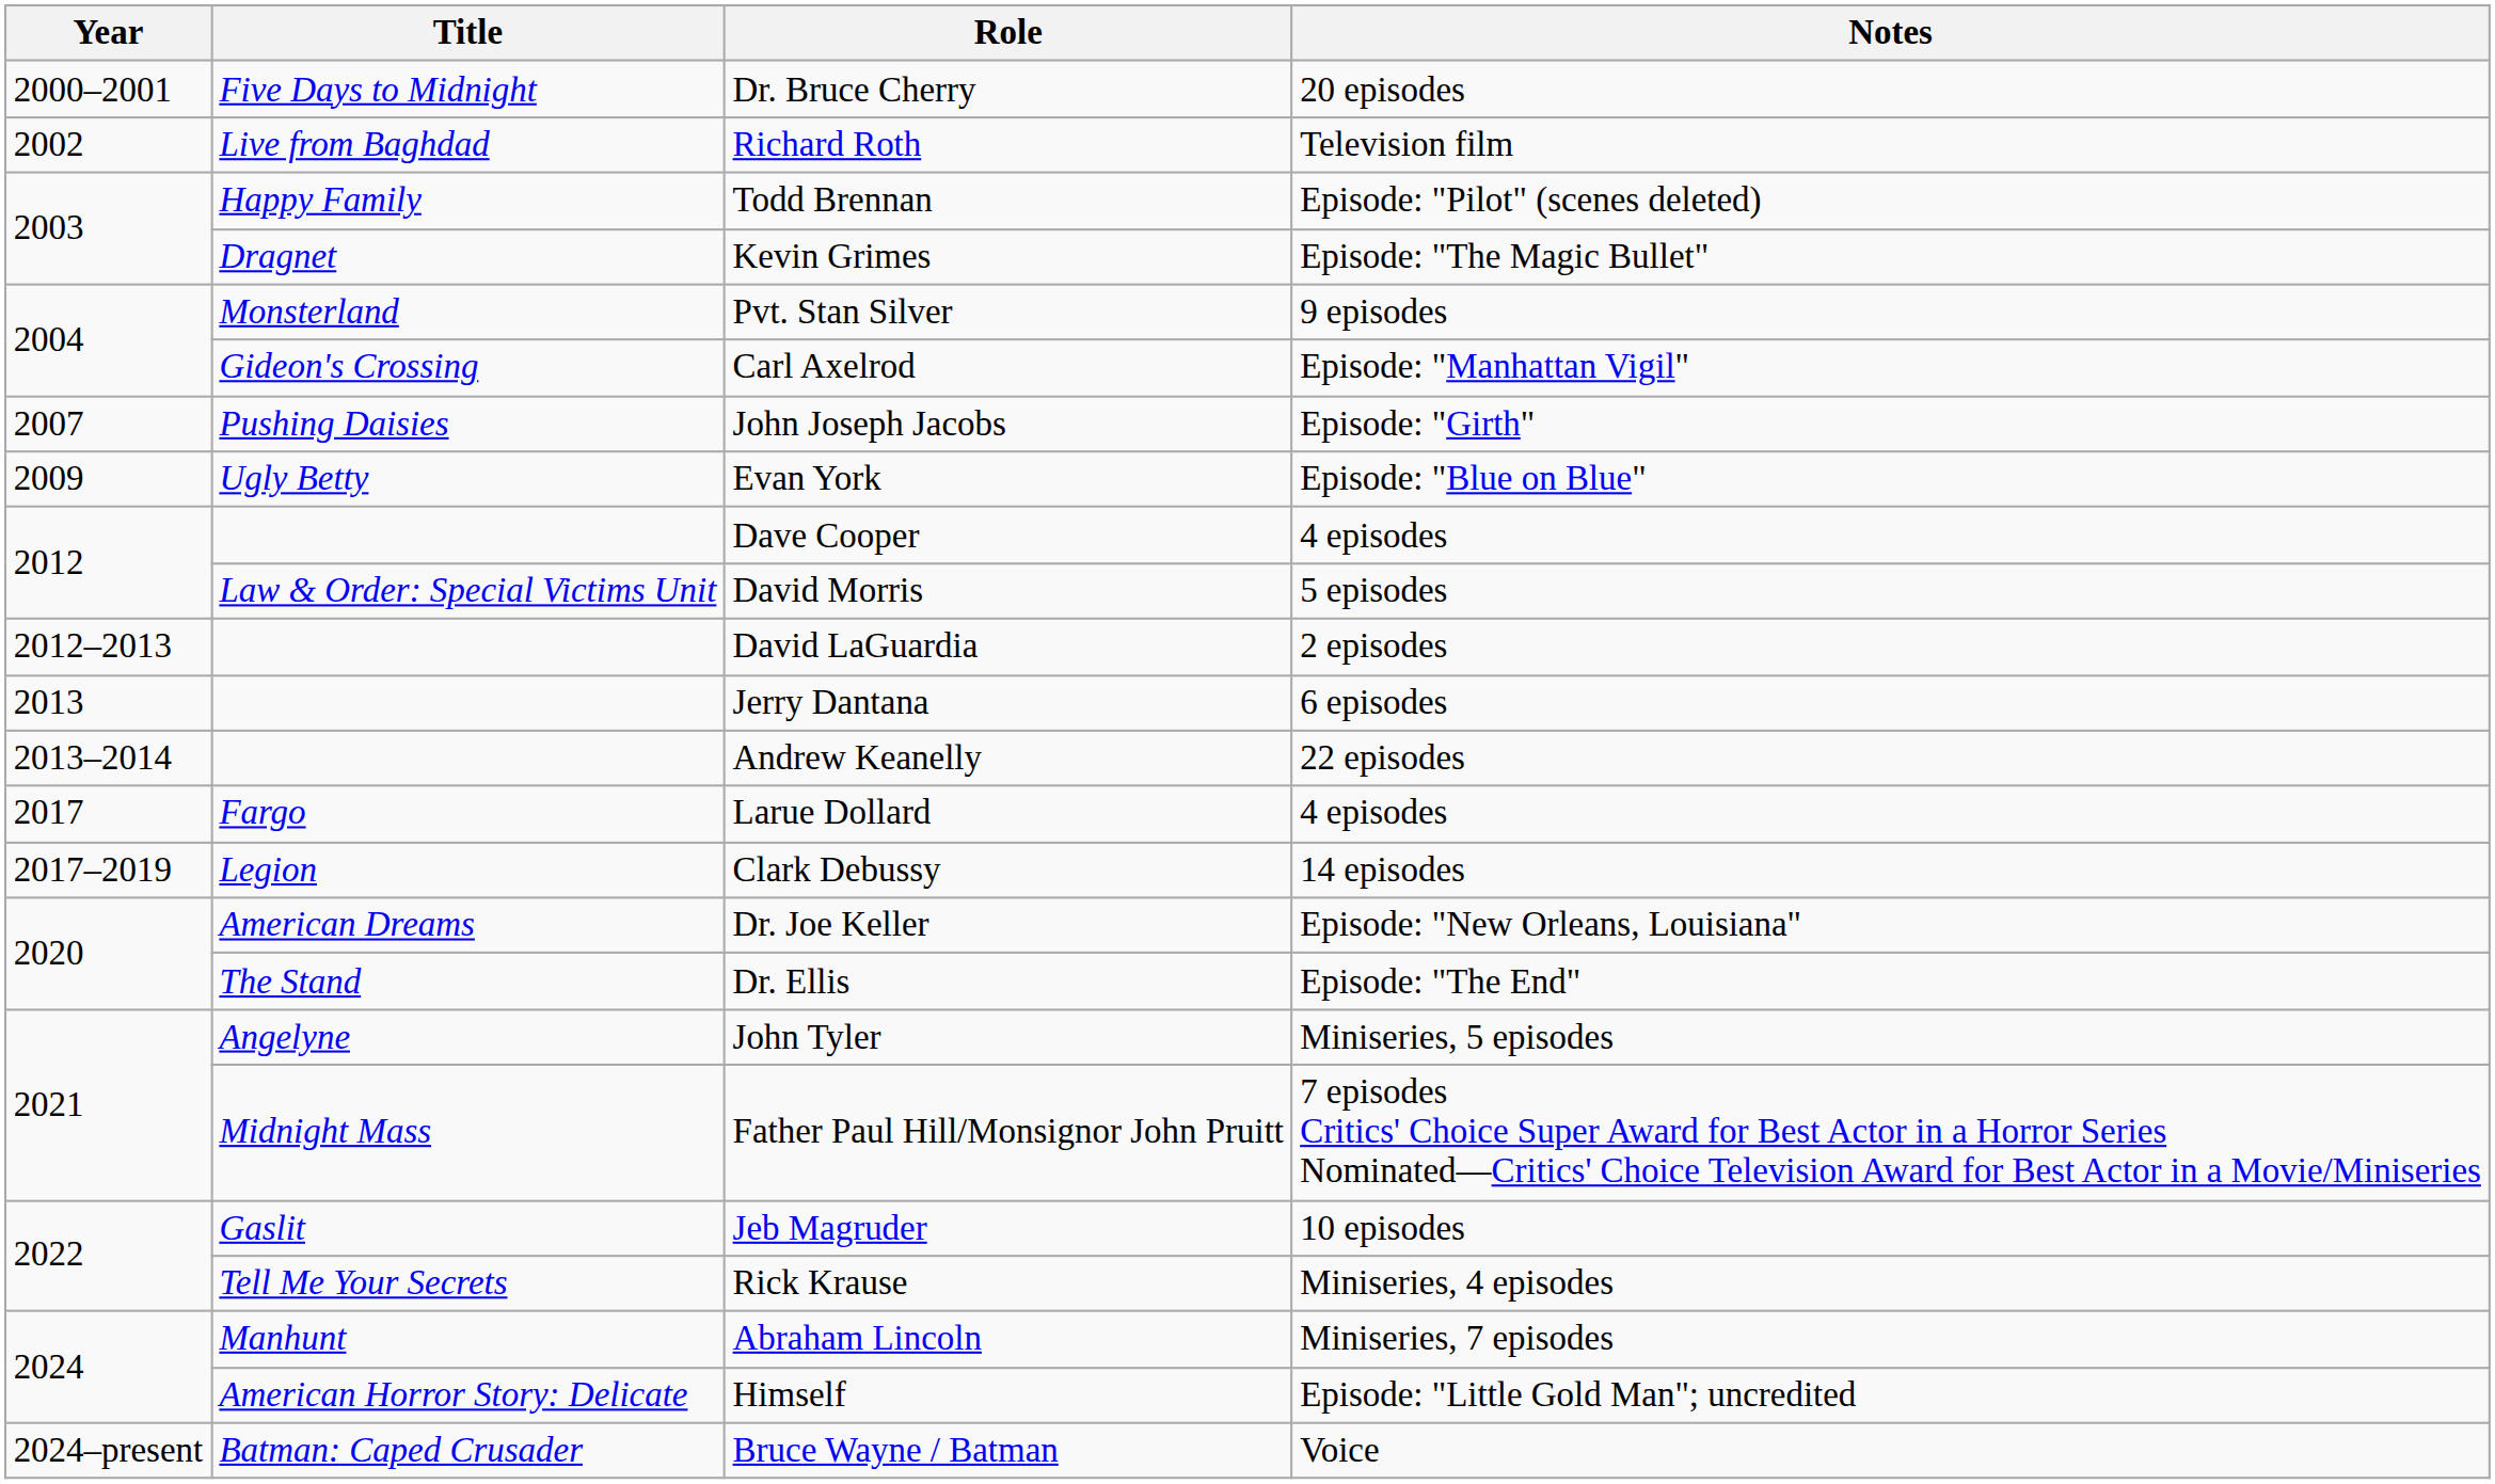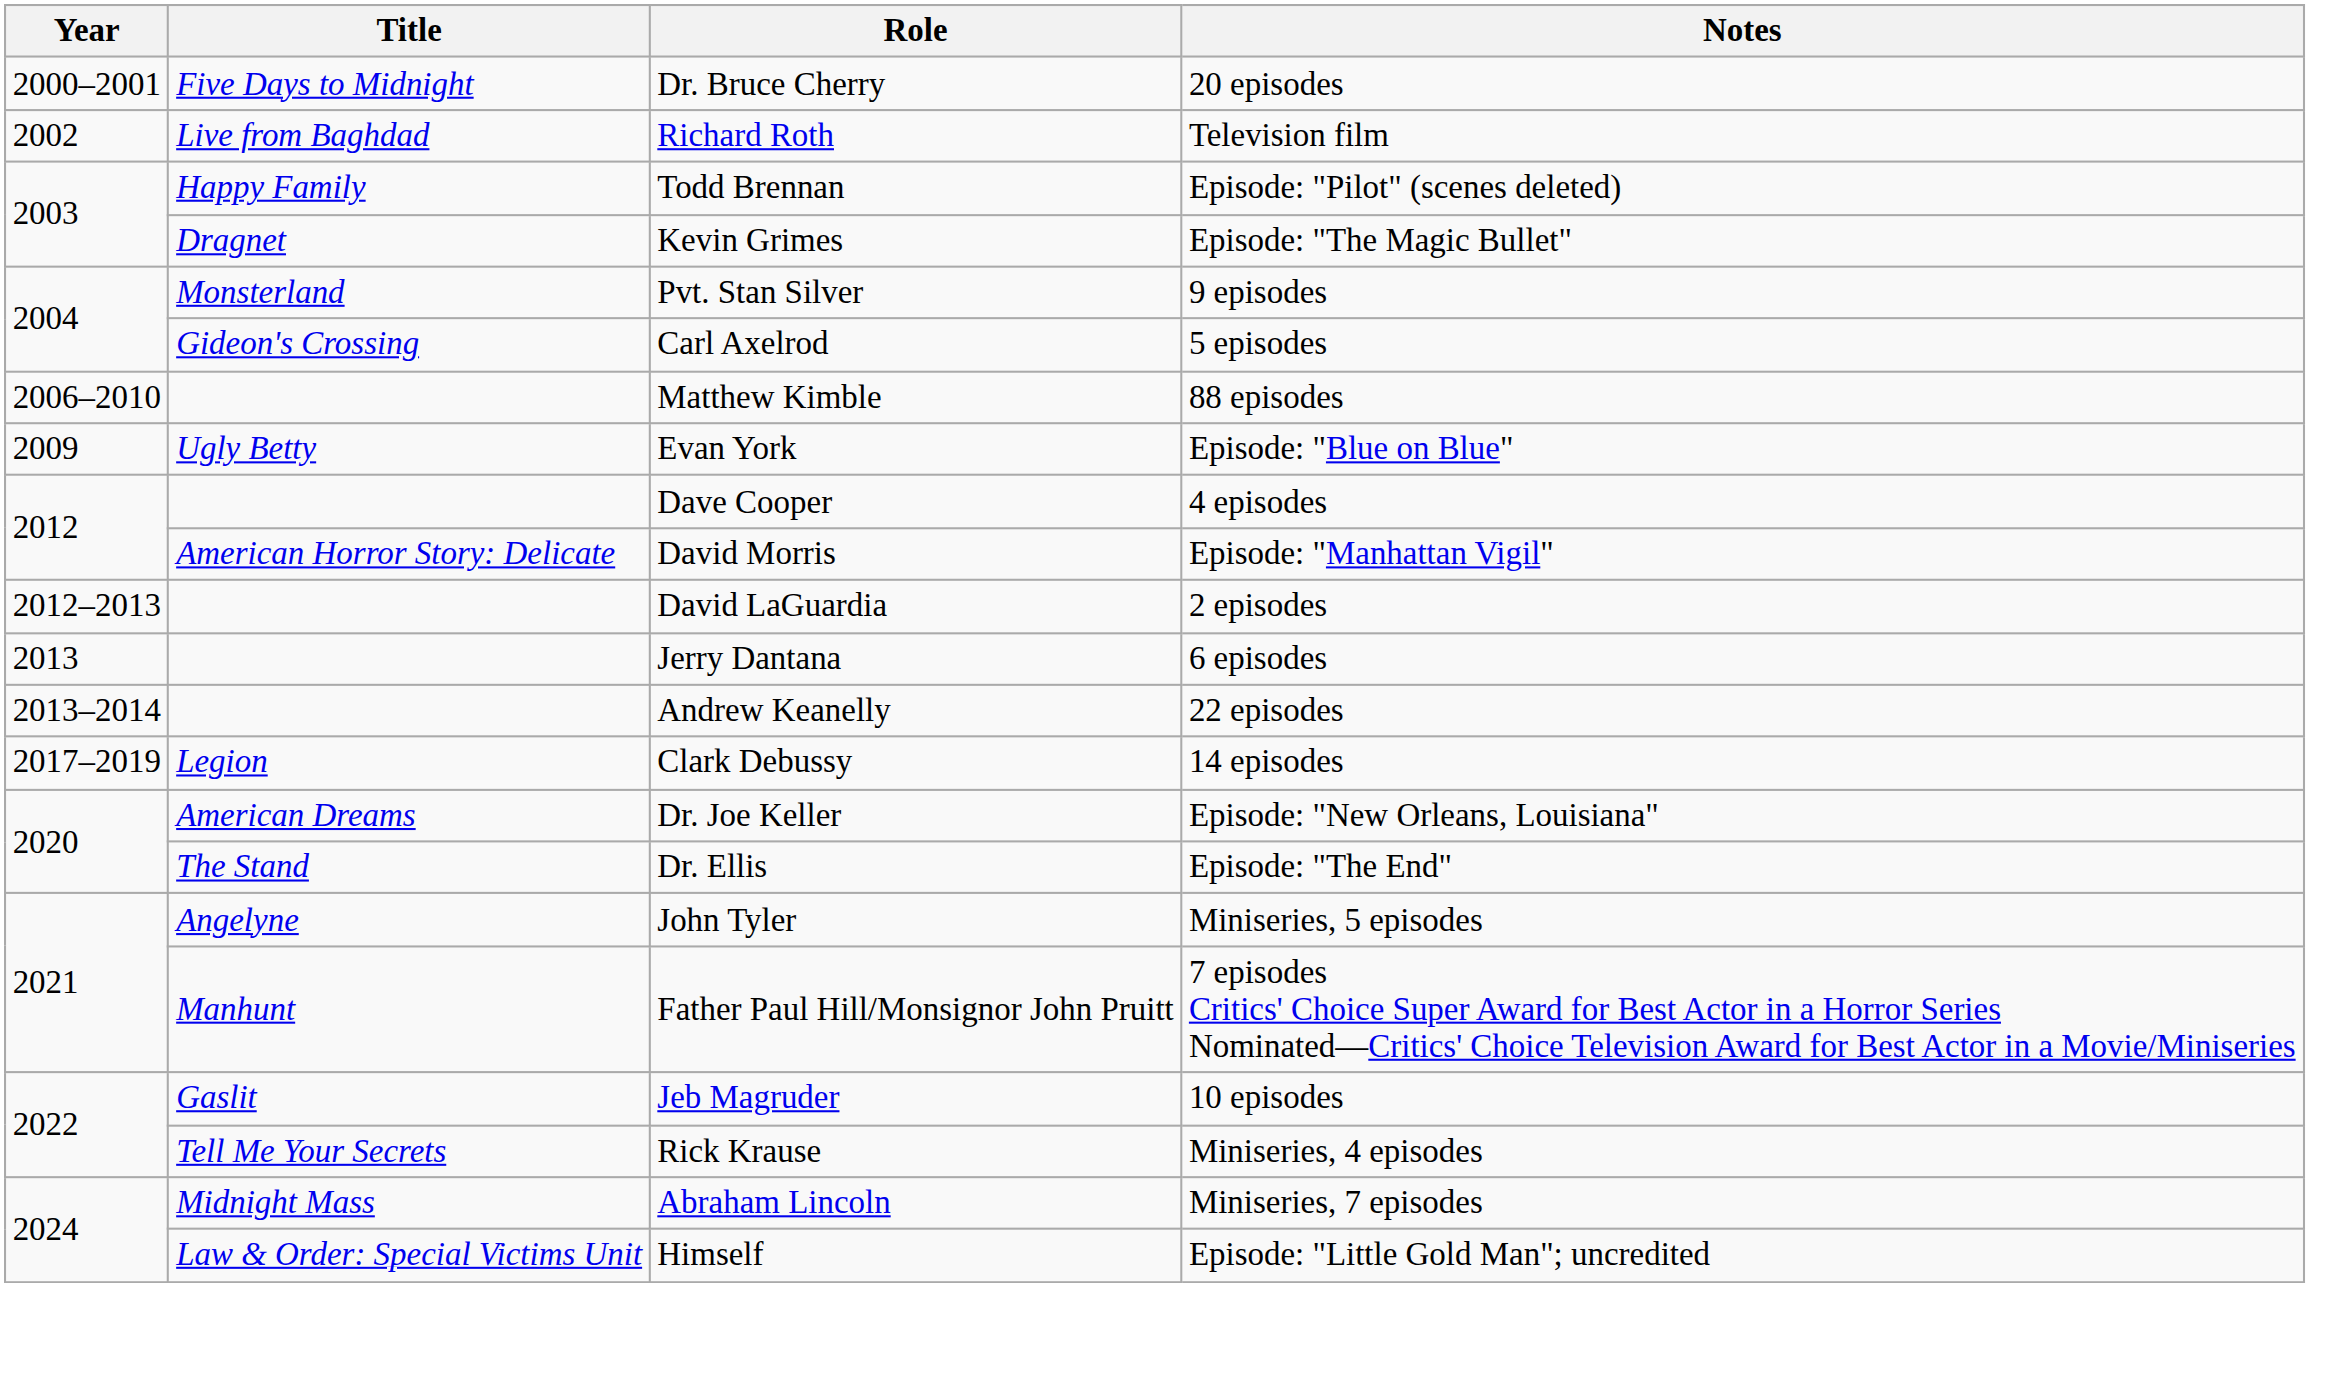 <table class="wikitable sortable">
 <tr>
 <th>Year</th>
 <th>Title</th>
 <th>Role</th>
 <th class="unsortable">Notes</th>
 </tr>
 <tr>
 <td>2000–2001</td>
 <td><em><a href='#'>Five Days to Midnight</a></em></td>
 <td>Dr. Bruce Cherry</td>
 <td>20 episodes</td>
 </tr>
 <tr>
 <td>2002</td>
 <td><em><a href='#'>Live from Baghdad</a></em></td>
 <td><a href='#'>Richard Roth</a></td>
 <td>Television film</td>
 </tr>
 <tr>
 <td rowspan="2">2003</td>
 <td><em><a href='#'>Happy Family</a></em></td>
 <td>Todd Brennan</td>
 <td>Episode: "Pilot" (scenes deleted)</td>
 </tr>
 <tr>
 <td><em><a href='#'>Dragnet</a></em></td>
 <td>Kevin Grimes</td>
 <td>Episode: "The Magic Bullet"</td>
 </tr>
 <tr>
 <td rowspan="2">2004</td>
 <td><em><a href='#'>Monsterland</a></em></td>
 <td>Pvt. Stan Silver</td>
 <td>9 episodes</td>
 </tr>
 <tr>
 <td><em><a href='#'>Gideon's Crossing</a></em></td>
 <td>Carl Axelrod</td>
-<td>Episode: "<a href='#'>Manhattan Vigil</a>"</td>
+<td>5 episodes</td>
 </tr>
 <tr>
-<td>2007</td>
-<td><em><a href='#'>Pushing Daisies</a></em></td>
-<td>John Joseph Jacobs</td>
-<td>Episode: "<a href='#'>Girth</a>"</td>
+<td>2006–2010</td>
+<td><em></em></td>
+<td>Matthew Kimble</td>
+<td>88 episodes</td>
 </tr>
 <tr>
 <td>2009</td>
 <td><em><a href='#'>Ugly Betty</a></em></td>
 <td>Evan York</td>
 <td>Episode: "<a href='#'>Blue on Blue</a>"</td>
 </tr>
 <tr>
 <td rowspan="2">2012</td>
 <td><em></em></td>
 <td>Dave Cooper</td>
 <td>4 episodes</td>
 </tr>
 <tr>
-<td><em><a href='#'>Law & Order: Special Victims Unit</a></em></td>
+<td><em><a href='#'>American Horror Story: Delicate</a></em></td>
 <td>David Morris</td>
-<td>5 episodes</td>
+<td>Episode: "<a href='#'>Manhattan Vigil</a>"</td>
 </tr>
 <tr>
 <td>2012–2013</td>
 <td><em></em></td>
 <td>David LaGuardia</td>
 <td>2 episodes</td>
 </tr>
 <tr>
 <td>2013</td>
 <td><em></em></td>
 <td>Jerry Dantana</td>
 <td>6 episodes</td>
 </tr>
 <tr>
 <td>2013–2014</td>
 <td><em></em></td>
 <td>Andrew Keanelly</td>
 <td>22 episodes</td>
-</tr>
-<tr>
-<td>2017</td>
-<td><em><a href='#'>Fargo</a></em></td>
-<td>Larue Dollard</td>
-<td>4 episodes</td>
 </tr>
 <tr>
 <td>2017–2019</td>
 <td><em><a href='#'>Legion</a></em></td>
 <td>Clark Debussy</td>
 <td>14 episodes</td>
 </tr>
 <tr>
 <td rowspan="2">2020</td>
 <td><em><a href='#'>American Dreams</a></em></td>
 <td>Dr. Joe Keller</td>
 <td>Episode: "New Orleans, Louisiana"</td>
 </tr>
 <tr>
 <td><em><a href='#'>The Stand</a></em></td>
 <td>Dr. Ellis</td>
 <td>Episode: "The End"</td>
 </tr>
 <tr>
 <td rowspan="2">2021</td>
 <td><em><a href='#'>Angelyne</a></em></td>
 <td>John Tyler</td>
 <td>Miniseries, 5 episodes</td>
 </tr>
 <tr>
-<td><em><a href='#'>Midnight Mass</a></em></td>
+<td><em><a href='#'>Manhunt</a></em></td>
 <td>Father Paul Hill/Monsignor John Pruitt</td>
 <td>7 episodes<br><a href='#'>Critics' Choice Super Award for Best Actor in a Horror Series</a><br>Nominated—<a href='#'>Critics' Choice Television Award for Best Actor in a Movie/Miniseries</a></td>
 </tr>
 <tr>
 <td rowspan="2">2022</td>
 <td><em><a href='#'>Gaslit</a></em></td>
 <td><a href='#'>Jeb Magruder</a></td>
 <td>10 episodes</td>
 </tr>
 <tr>
 <td><em><a href='#'>Tell Me Your Secrets</a></em></td>
 <td>Rick Krause</td>
 <td>Miniseries, 4 episodes</td>
 </tr>
 <tr>
 <td rowspan="2">2024</td>
-<td><em><a href='#'>Manhunt</a></em></td>
+<td><em><a href='#'>Midnight Mass</a></em></td>
 <td><a href='#'>Abraham Lincoln</a></td>
 <td>Miniseries, 7 episodes</td>
 </tr>
 <tr>
-<td><em><a href='#'>American Horror Story: Delicate</a></em></td>
+<td><em><a href='#'>Law & Order: Special Victims Unit</a></em></td>
 <td>Himself</td>
 <td>Episode: "Little Gold Man"; uncredited</td>
 </tr>
-<tr>
-<td>2024–present</td>
-<td><em><a href='#'>Batman: Caped Crusader</a></em></td>
-<td><a href='#'>Bruce Wayne / Batman</a></td>
-<td>Voice</td>
-</tr>
 </table>
